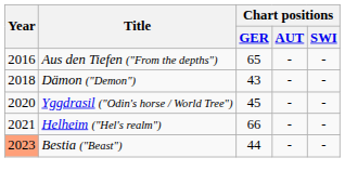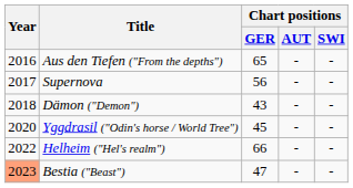 <table class="wikitable">
 <tr>
 <th rowspan="2">Year</th>
 <th rowspan="2">Title</th>
 <th colspan="3">Chart positions</th>
 </tr>
 <tr>
 <th><a href='#'>GER</a></th>
 <th><a href='#'>AUT</a></th>
 <th><a href='#'>SWI</a></th>
 </tr>
 <tr>
 <td>2016</td>
 <td><em>Aus den Tiefen <small>("From the depths")</small></em></td>
 <td style="text-align:center;">65</td>
 <td style="text-align:center;">-</td>
 <td style="text-align:center;">-</td>
 </tr>
 <tr>
+<td>2017</td>
+<td><em>Supernova</em></td>
+<td style="text-align:center;">56</td>
+<td style="text-align:center;">-</td>
+<td style="text-align:center;">-</td>
+</tr>
+<tr>
 <td>2018</td>
 <td><em>Dämon <small>("Demon")</small></em></td>
 <td style="text-align:center;">43</td>
 <td style="text-align:center;">-</td>
 <td style="text-align:center;">-</td>
 </tr>
 <tr>
 <td>2020</td>
 <td><em><a href='#'>Yggdrasil</a> <small>("Odin's horse / World Tree")</small></em></td>
 <td style="text-align:center;">45</td>
 <td style="text-align:center;">-</td>
 <td style="text-align:center;">-</td>
 </tr>
 <tr>
-<td>2021</td>
+<td>2022</td>
 <td><em><a href='#'> Helheim</a> <small>("Hel's realm")</small></em></td>
 <td style="text-align:center;">66</td>
 <td style="text-align:center;">-</td>
 <td style="text-align:center;">-</td>
 </tr>
 <tr>
 <td style="background: lightsalmon;">2023</td>
 <td><em>Bestia <small>("Beast")</small></em></td>
-<td style="text-align:center;">44</td>
+<td style="text-align:center;">47</td>
 <td style="text-align:center;">-</td>
 <td style="text-align:center;">-</td>
 </tr>
 </table>
